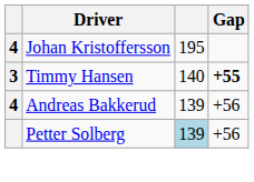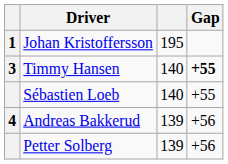 <table class="wikitable" style="font-size: 95%;">
 <tr>
 <th></th>
 <th>Driver</th>
 <th></th>
 <th>Gap</th>
 </tr>
 <tr>
-<th>4</th>
+<th>1</th>
 <td> <a href='#'>Johan Kristoffersson</a></td>
 <td>195</td>
 <td></td>
 </tr>
 <tr>
 <th>3</th>
 <td> <a href='#'>Timmy Hansen</a></td>
 <td>140</td>
 <td><strong>+55</strong></td>
 </tr>
 <tr>
+<th></th>
+<td> <a href='#'>Sébastien Loeb</a></td>
+<td>140</td>
+<td>+55</td>
+</tr>
+<tr>
 <th>4</th>
 <td> <a href='#'>Andreas Bakkerud</a></td>
 <td>139</td>
 <td>+56</td>
 </tr>
 <tr>
 <th></th>
 <td> <a href='#'>Petter Solberg</a></td>
-<td style="background: lightblue;">139</td>
+<td>139</td>
 <td>+56</td>
 </tr>
 </table>
